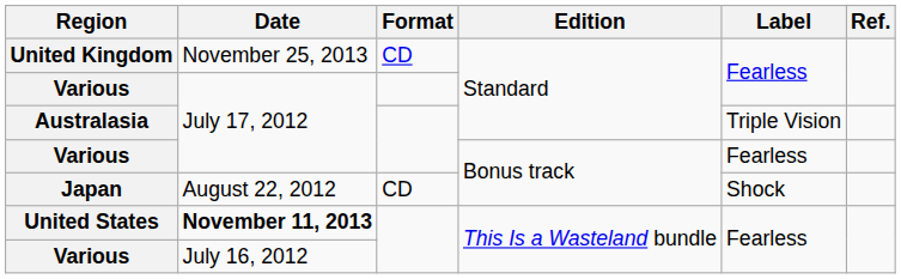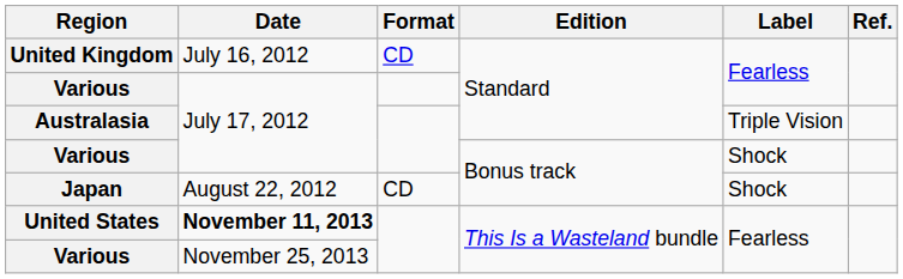 <table class="wikitable plainrowheaders">
 <tr>
 <th scope="col">Region</th>
 <th scope="col">Date</th>
 <th scope="col">Format</th>
 <th scope="col">Edition</th>
 <th scope="col">Label</th>
 <th scope="col">Ref.</th>
 </tr>
 <tr>
 <th scope="row">United Kingdom</th>
-<td>November 25, 2013</td>
+<td>July 16, 2012</td>
 <td><a href='#'>CD</a></td>
 <td rowspan="3">Standard</td>
 <td rowspan="2"><a href='#'>Fearless</a></td>
 <td rowspan="2"></td>
 </tr>
 <tr>
 <th scope="row">Various</th>
 <td rowspan="3">July 17, 2012</td>
 <td></td>
 </tr>
 <tr>
 <th scope="row">Australasia</th>
 <td rowspan="2"></td>
 <td>Triple Vision</td>
 <td></td>
 </tr>
 <tr>
 <th scope="row">Various</th>
 <td rowspan="2">Bonus track</td>
-<td>Fearless</td>
+<td>Shock</td>
 <td></td>
 </tr>
 <tr>
 <th scope="row">Japan</th>
 <td>August 22, 2012</td>
 <td>CD</td>
 <td>Shock</td>
 <td></td>
 </tr>
 <tr>
 <th scope="row">United States</th>
 <td><strong>November 11, 2013</strong></td>
 <td rowspan="2"></td>
 <td rowspan="2"><em><a href='#'>This Is a Wasteland</a></em> bundle</td>
 <td rowspan="2">Fearless</td>
 <td rowspan="2"></td>
 </tr>
 <tr>
 <th scope="row">Various</th>
-<td>July 16, 2012</td>
+<td>November 25, 2013</td>
 </tr>
 </table>
